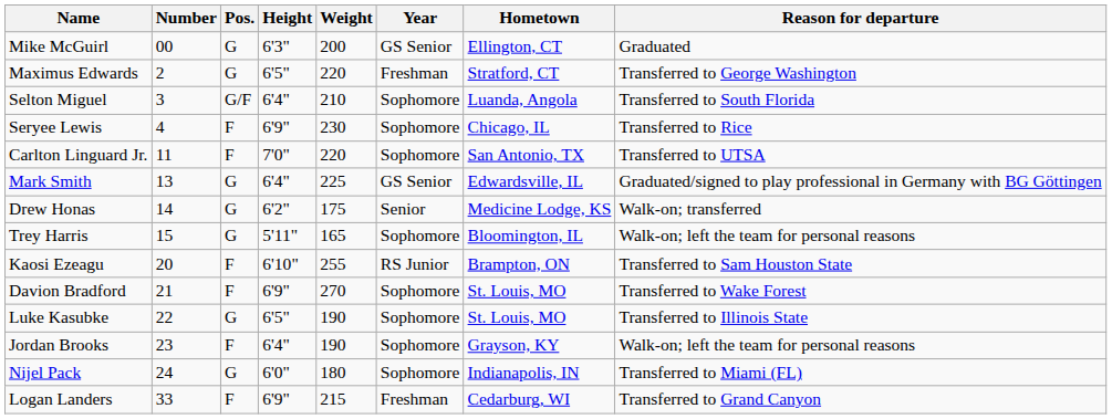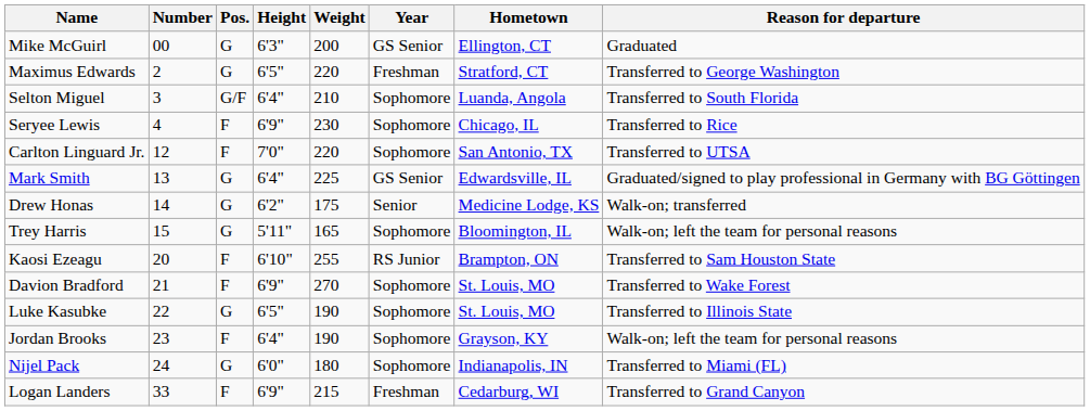 <table class="wikitable sortable" border="1">
 <tr>
 <th>Name</th>
 <th>Number</th>
 <th>Pos.</th>
 <th>Height</th>
 <th>Weight</th>
 <th>Year</th>
 <th>Hometown</th>
 <th class="unsortable">Reason for departure</th>
 </tr>
 <tr>
 <td>Mike McGuirl</td>
 <td>00</td>
 <td>G</td>
 <td>6'3"</td>
 <td>200</td>
 <td>GS Senior</td>
 <td><a href='#'>Ellington, CT</a></td>
 <td>Graduated</td>
 </tr>
 <tr>
 <td>Maximus Edwards</td>
 <td>2</td>
 <td>G</td>
 <td>6'5"</td>
 <td>220</td>
 <td>Freshman</td>
 <td><a href='#'>Stratford, CT</a></td>
 <td>Transferred to <a href='#'>George Washington</a></td>
 </tr>
 <tr>
 <td>Selton Miguel</td>
 <td>3</td>
 <td>G/F</td>
 <td>6'4"</td>
 <td>210</td>
 <td>Sophomore</td>
 <td><a href='#'>Luanda, Angola</a></td>
 <td>Transferred to <a href='#'>South Florida</a></td>
 </tr>
 <tr>
 <td>Seryee Lewis</td>
 <td>4</td>
 <td>F</td>
 <td>6'9"</td>
 <td>230</td>
 <td>Sophomore</td>
 <td><a href='#'>Chicago, IL</a></td>
 <td>Transferred to <a href='#'>Rice</a></td>
 </tr>
 <tr>
 <td>Carlton Linguard Jr.</td>
-<td>11</td>
+<td>12</td>
 <td>F</td>
 <td>7'0"</td>
 <td>220</td>
 <td>Sophomore</td>
 <td><a href='#'>San Antonio, TX</a></td>
 <td>Transferred to <a href='#'>UTSA</a></td>
 </tr>
 <tr>
 <td><a href='#'>Mark Smith</a></td>
 <td>13</td>
 <td>G</td>
 <td>6'4"</td>
 <td>225</td>
 <td>GS Senior</td>
 <td><a href='#'>Edwardsville, IL</a></td>
 <td>Graduated/signed to play professional in Germany with <a href='#'>BG Göttingen</a></td>
 </tr>
 <tr>
 <td>Drew Honas</td>
 <td>14</td>
 <td>G</td>
 <td>6'2"</td>
 <td>175</td>
 <td>Senior</td>
 <td><a href='#'>Medicine Lodge, KS</a></td>
 <td>Walk-on; transferred</td>
 </tr>
 <tr>
 <td>Trey Harris</td>
 <td>15</td>
 <td>G</td>
 <td>5'11"</td>
 <td>165</td>
 <td>Sophomore</td>
 <td><a href='#'>Bloomington, IL</a></td>
 <td>Walk-on; left the team for personal reasons</td>
 </tr>
 <tr>
 <td>Kaosi Ezeagu</td>
 <td>20</td>
 <td>F</td>
 <td>6'10"</td>
 <td>255</td>
 <td>RS Junior</td>
 <td><a href='#'>Brampton, ON</a></td>
 <td>Transferred to <a href='#'>Sam Houston State</a></td>
 </tr>
 <tr>
 <td>Davion Bradford</td>
 <td>21</td>
 <td>F</td>
 <td>6'9"</td>
 <td>270</td>
 <td>Sophomore</td>
 <td><a href='#'>St. Louis, MO</a></td>
 <td>Transferred to <a href='#'>Wake Forest</a></td>
 </tr>
 <tr>
 <td>Luke Kasubke</td>
 <td>22</td>
 <td>G</td>
 <td>6'5"</td>
 <td>190</td>
 <td>Sophomore</td>
 <td><a href='#'>St. Louis, MO</a></td>
 <td>Transferred to <a href='#'>Illinois State</a></td>
 </tr>
 <tr>
 <td>Jordan Brooks</td>
 <td>23</td>
 <td>F</td>
 <td>6'4"</td>
 <td>190</td>
 <td>Sophomore</td>
 <td><a href='#'>Grayson, KY</a></td>
 <td>Walk-on; left the team for personal reasons</td>
 </tr>
 <tr>
 <td><a href='#'>Nijel Pack</a></td>
 <td>24</td>
 <td>G</td>
 <td>6'0"</td>
 <td>180</td>
 <td>Sophomore</td>
 <td><a href='#'>Indianapolis, IN</a></td>
 <td>Transferred to <a href='#'>Miami (FL)</a></td>
 </tr>
 <tr>
 <td>Logan Landers</td>
 <td>33</td>
 <td>F</td>
 <td>6'9"</td>
 <td>215</td>
 <td>Freshman</td>
 <td><a href='#'>Cedarburg, WI</a></td>
 <td>Transferred to <a href='#'>Grand Canyon</a></td>
 </tr>
 </table>
